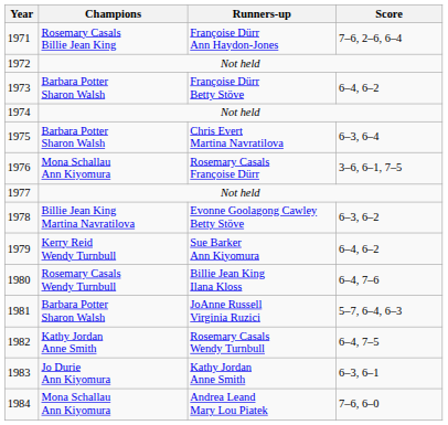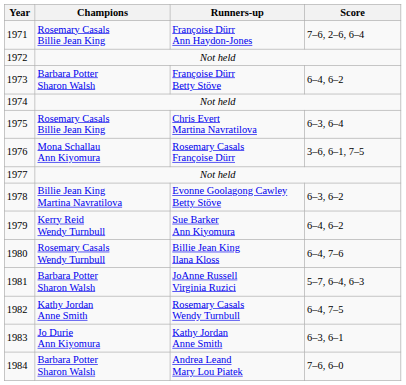 <table class="wikitable">
 <tr>
 <th style="width:40px">Year</th>
 <th style="width:200px">Champions</th>
 <th style="width:200px">Runners-up</th>
 <th style="width:140px" class="unsortable">Score</th>
 </tr>
 <tr>
 <td>1971</td>
 <td> <a href='#'>Rosemary Casals</a> <br>  <a href='#'>Billie Jean King</a></td>
 <td> <a href='#'>Françoise Dürr</a> <br>  <a href='#'>Ann Haydon-Jones</a></td>
 <td>7–6, 2–6, 6–4</td>
 </tr>
 <tr>
 <td>1972</td>
 <td colspan=3 align=center><em>Not held</em></td>
 </tr>
 <tr>
 <td>1973</td>
 <td> <a href='#'>Barbara Potter</a> <br>  <a href='#'>Sharon Walsh</a></td>
 <td> <a href='#'>Françoise Dürr</a> <br>  <a href='#'>Betty Stöve</a></td>
 <td>6–4, 6–2</td>
 </tr>
 <tr>
 <td>1974</td>
 <td colspan=3 align=center><em>Not held</em></td>
 </tr>
 <tr>
 <td>1975</td>
-<td> <a href='#'>Barbara Potter</a> <br>  <a href='#'>Sharon Walsh</a></td>
+<td> <a href='#'>Rosemary Casals</a> <br>  <a href='#'>Billie Jean King</a></td>
 <td> <a href='#'>Chris Evert</a> <br>  <a href='#'>Martina Navratilova</a></td>
 <td>6–3, 6–4</td>
 </tr>
 <tr>
 <td>1976</td>
 <td> <a href='#'>Mona Schallau</a> <br>  <a href='#'>Ann Kiyomura</a></td>
 <td> <a href='#'>Rosemary Casals</a> <br>  <a href='#'>Françoise Dürr</a></td>
 <td>3–6, 6–1, 7–5</td>
 </tr>
 <tr>
 <td>1977</td>
 <td colspan=3 align=center><em>Not held</em></td>
 </tr>
 <tr>
 <td>1978</td>
 <td> <a href='#'>Billie Jean King</a> <br>  <a href='#'>Martina Navratilova</a></td>
 <td> <a href='#'>Evonne Goolagong Cawley</a> <br>  <a href='#'>Betty Stöve</a></td>
 <td>6–3, 6–2</td>
 </tr>
 <tr>
 <td>1979</td>
 <td> <a href='#'>Kerry Reid</a> <br>  <a href='#'>Wendy Turnbull</a></td>
 <td> <a href='#'>Sue Barker</a> <br>  <a href='#'>Ann Kiyomura</a></td>
 <td>6–4, 6–2</td>
 </tr>
 <tr>
 <td>1980</td>
 <td> <a href='#'>Rosemary Casals</a> <br>  <a href='#'>Wendy Turnbull</a></td>
 <td> <a href='#'>Billie Jean King</a> <br>  <a href='#'>Ilana Kloss</a></td>
 <td>6–4, 7–6</td>
 </tr>
 <tr>
 <td>1981</td>
 <td> <a href='#'>Barbara Potter</a> <br>  <a href='#'>Sharon Walsh</a></td>
 <td> <a href='#'>JoAnne Russell</a> <br>  <a href='#'>Virginia Ruzici</a></td>
 <td>5–7, 6–4, 6–3</td>
 </tr>
 <tr>
 <td>1982</td>
 <td> <a href='#'>Kathy Jordan</a> <br>  <a href='#'>Anne Smith</a></td>
 <td> <a href='#'>Rosemary Casals</a> <br>  <a href='#'>Wendy Turnbull</a></td>
 <td>6–4, 7–5</td>
 </tr>
 <tr>
 <td>1983</td>
 <td> <a href='#'>Jo Durie</a> <br>  <a href='#'>Ann Kiyomura</a></td>
 <td> <a href='#'>Kathy Jordan</a> <br>  <a href='#'>Anne Smith</a></td>
 <td>6–3, 6–1</td>
 </tr>
 <tr>
 <td>1984</td>
-<td> <a href='#'>Mona Schallau</a> <br>  <a href='#'>Ann Kiyomura</a></td>
+<td> <a href='#'>Barbara Potter</a> <br>  <a href='#'>Sharon Walsh</a></td>
 <td> <a href='#'>Andrea Leand</a> <br>  <a href='#'>Mary Lou Piatek</a></td>
 <td>7–6, 6–0</td>
 </tr>
 </table>
